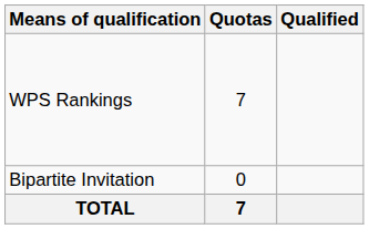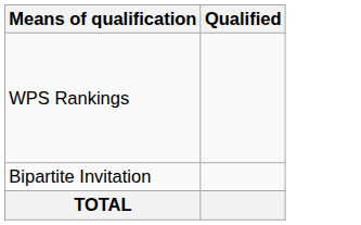 <table class = "wikitable">
 <tr>
 <th>Means of qualification</th>
-<th>Quotas</th>
 <th>Qualified</th>
 </tr>
 <tr>
 <td>WPS Rankings</td>
-<td align="center">7</td>
 <td><br><br><br><br><br><br></td>
 </tr>
 <tr>
 <td>Bipartite Invitation</td>
-<td align="center">0</td>
 <td></td>
 </tr>
 <tr>
 <th>TOTAL</th>
-<th>7</th>
 <th></th>
 </tr>
 </table>
